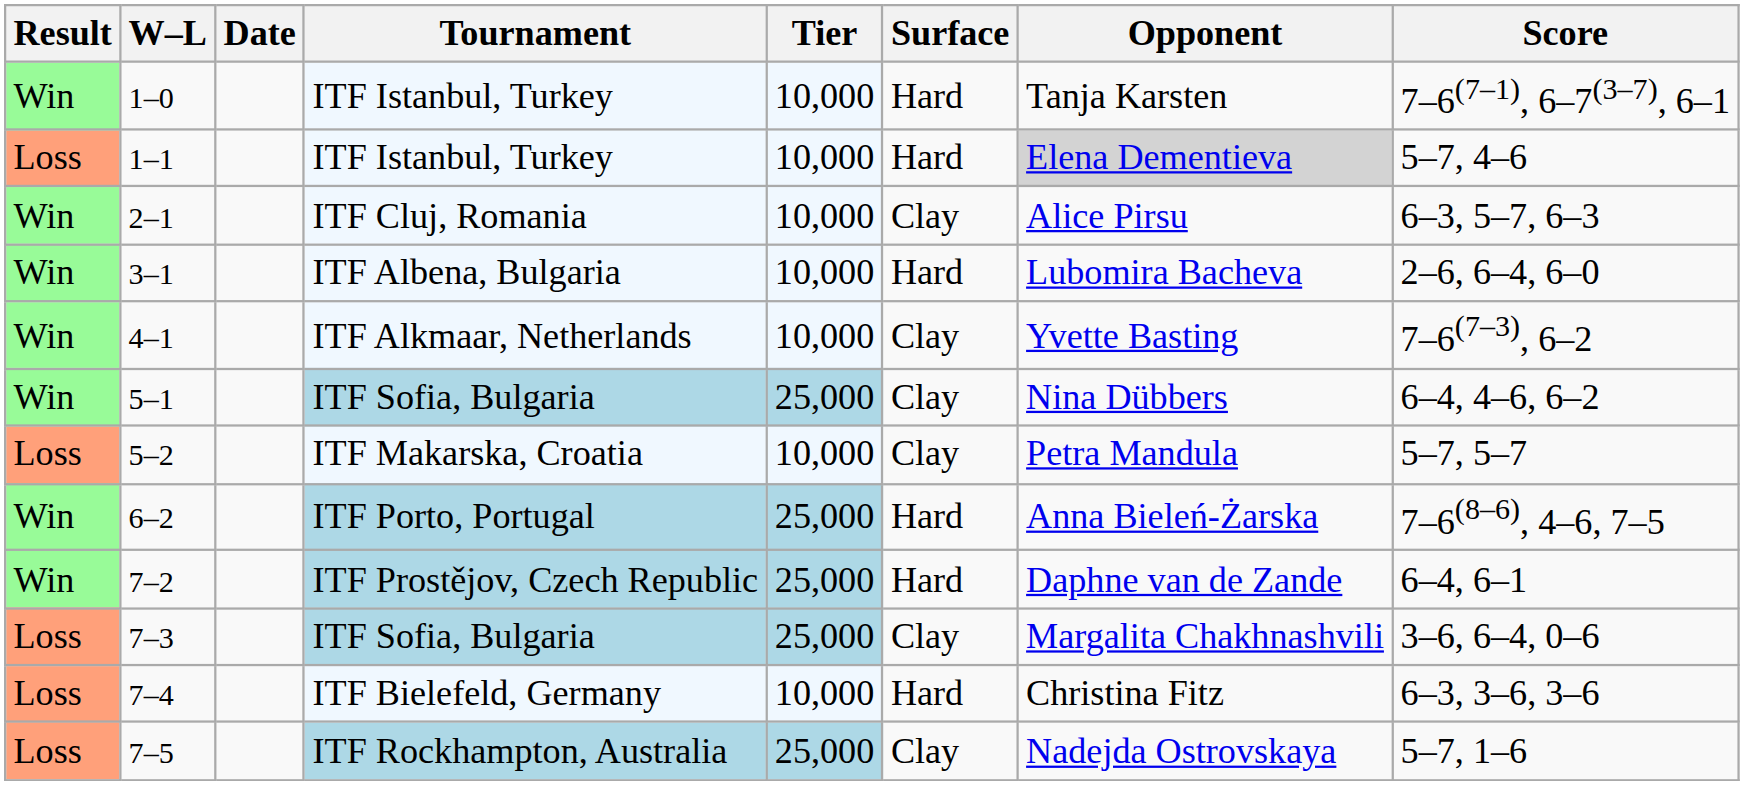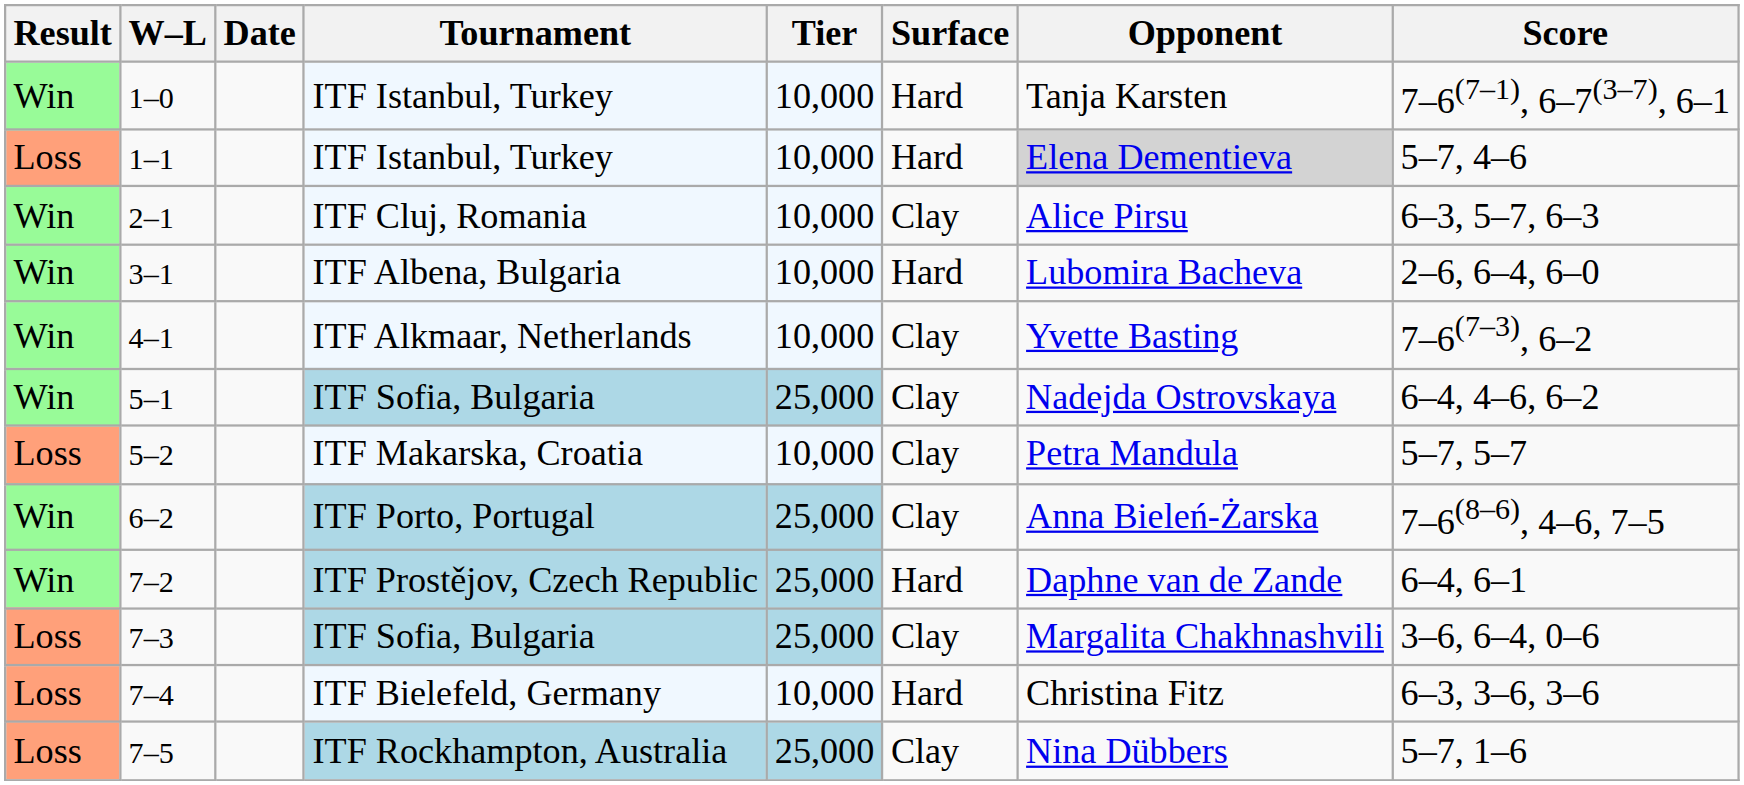 <table class="sortable wikitable">
 <tr>
 <th>Result</th>
 <th class="unsortable">W–L</th>
 <th>Date</th>
 <th>Tournament</th>
 <th>Tier</th>
 <th>Surface</th>
 <th>Opponent</th>
 <th class="unsortable">Score</th>
 </tr>
 <tr>
 <td style="background:#98fb98;">Win</td>
 <td><small>1–0</small></td>
 <td></td>
 <td style="background:#f0f8ff;">ITF Istanbul, Turkey</td>
 <td style="background:#f0f8ff;">10,000</td>
 <td>Hard</td>
 <td> Tanja Karsten</td>
 <td>7–6<sup>(7–1)</sup>, 6–7<sup>(3–7)</sup>, 6–1</td>
 </tr>
 <tr>
 <td style="background:#ffa07a;">Loss</td>
 <td><small>1–1</small></td>
 <td></td>
 <td style="background:#f0f8ff;">ITF Istanbul, Turkey</td>
 <td style="background:#f0f8ff;">10,000</td>
 <td>Hard</td>
 <td style="background: lightgrey;"> <a href='#'>Elena Dementieva</a></td>
 <td>5–7, 4–6</td>
 </tr>
 <tr>
 <td style="background:#98fb98;">Win</td>
 <td><small>2–1</small></td>
 <td></td>
 <td style="background:#f0f8ff;">ITF Cluj, Romania</td>
 <td style="background:#f0f8ff;">10,000</td>
 <td>Clay</td>
 <td> <a href='#'>Alice Pirsu</a></td>
 <td>6–3, 5–7, 6–3</td>
 </tr>
 <tr>
 <td style="background:#98fb98;">Win</td>
 <td><small>3–1</small></td>
 <td></td>
 <td style="background:#f0f8ff;">ITF Albena, Bulgaria</td>
 <td style="background:#f0f8ff;">10,000</td>
 <td>Hard</td>
 <td> <a href='#'>Lubomira Bacheva</a></td>
 <td>2–6, 6–4, 6–0</td>
 </tr>
 <tr>
 <td style="background:#98fb98;">Win</td>
 <td><small>4–1</small></td>
 <td></td>
 <td style="background:#f0f8ff;">ITF Alkmaar, Netherlands</td>
 <td style="background:#f0f8ff;">10,000</td>
 <td>Clay</td>
 <td> <a href='#'>Yvette Basting</a></td>
 <td>7–6<sup>(7–3)</sup>, 6–2</td>
 </tr>
 <tr>
 <td style="background:#98fb98;">Win</td>
 <td><small>5–1</small></td>
 <td></td>
 <td style="background:lightblue;">ITF Sofia, Bulgaria</td>
 <td style="background:lightblue;">25,000</td>
 <td>Clay</td>
-<td> <a href='#'>Nina Dübbers</a></td>
+<td> <a href='#'>Nadejda Ostrovskaya</a></td>
 <td>6–4, 4–6, 6–2</td>
 </tr>
 <tr>
 <td style="background:#ffa07a;">Loss</td>
 <td><small>5–2</small></td>
 <td></td>
 <td style="background:#f0f8ff;">ITF Makarska, Croatia</td>
 <td style="background:#f0f8ff;">10,000</td>
 <td>Clay</td>
 <td> <a href='#'>Petra Mandula</a></td>
 <td>5–7, 5–7</td>
 </tr>
 <tr>
 <td style="background:#98fb98;">Win</td>
 <td><small>6–2</small></td>
 <td></td>
 <td style="background:lightblue;">ITF Porto, Portugal</td>
 <td style="background:lightblue;">25,000</td>
-<td>Hard</td>
+<td>Clay</td>
 <td> <a href='#'>Anna Bieleń-Żarska</a></td>
 <td>7–6<sup>(8–6)</sup>, 4–6, 7–5</td>
 </tr>
 <tr>
 <td style="background:#98fb98;">Win</td>
 <td><small>7–2</small></td>
 <td></td>
 <td style="background:lightblue;">ITF Prostějov, Czech Republic</td>
 <td style="background:lightblue;">25,000</td>
 <td>Hard</td>
 <td> <a href='#'>Daphne van de Zande</a></td>
 <td>6–4, 6–1</td>
 </tr>
 <tr>
 <td style="background:#ffa07a;">Loss</td>
 <td><small>7–3</small></td>
 <td></td>
 <td style="background:lightblue;">ITF Sofia, Bulgaria</td>
 <td style="background:lightblue;">25,000</td>
 <td>Clay</td>
 <td> <a href='#'>Margalita Chakhnashvili</a></td>
 <td>3–6, 6–4, 0–6</td>
 </tr>
 <tr>
 <td style="background:#ffa07a;">Loss</td>
 <td><small>7–4</small></td>
 <td></td>
 <td style="background:#f0f8ff;">ITF Bielefeld, Germany</td>
 <td style="background:#f0f8ff;">10,000</td>
 <td>Hard</td>
 <td> Christina Fitz</td>
 <td>6–3, 3–6, 3–6</td>
 </tr>
 <tr>
 <td style="background:#ffa07a;">Loss</td>
 <td><small>7–5</small></td>
 <td></td>
 <td style="background:lightblue;">ITF Rockhampton, Australia</td>
 <td style="background:lightblue;">25,000</td>
 <td>Clay</td>
-<td> <a href='#'>Nadejda Ostrovskaya</a></td>
+<td> <a href='#'>Nina Dübbers</a></td>
 <td>5–7, 1–6</td>
 </tr>
 </table>
